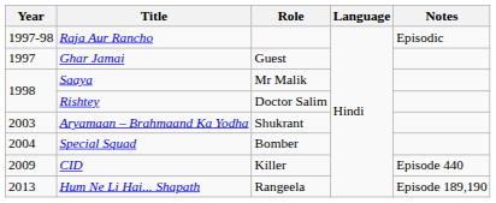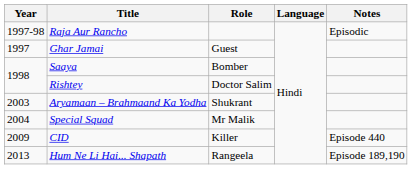 <table class="wikitable">
 <tr>
 <th>Year</th>
 <th>Title</th>
 <th>Role</th>
 <th>Language</th>
 <th>Notes</th>
 </tr>
 <tr>
 <td>1997-98</td>
 <td><em><a href='#'>Raja Aur Rancho</a></em></td>
 <td></td>
 <td rowspan="8">Hindi</td>
 <td>Episodic</td>
 </tr>
 <tr>
 <td>1997</td>
 <td><em><a href='#'>Ghar Jamai</a></em></td>
 <td>Guest</td>
 <td></td>
 </tr>
 <tr>
 <td rowspan="2">1998</td>
 <td><em><a href='#'>Saaya</a></em></td>
-<td>Mr Malik</td>
+<td>Bomber</td>
 <td></td>
 </tr>
 <tr>
 <td><em><a href='#'>Rishtey</a></em></td>
 <td>Doctor Salim</td>
 <td></td>
 </tr>
 <tr>
 <td>2003</td>
 <td><em><a href='#'>Aryamaan – Brahmaand Ka Yodha</a></em></td>
 <td>Shukrant</td>
 <td></td>
 </tr>
 <tr>
 <td>2004</td>
 <td><em><a href='#'>Special Squad</a></em></td>
-<td>Bomber</td>
+<td>Mr Malik</td>
 <td></td>
 </tr>
 <tr>
 <td>2009</td>
 <td><em><a href='#'>CID</a></em></td>
 <td>Killer</td>
 <td>Episode 440</td>
 </tr>
 <tr>
 <td>2013</td>
 <td><em><a href='#'>Hum Ne Li Hai... Shapath</a></em></td>
 <td>Rangeela</td>
 <td>Episode 189,190</td>
 </tr>
 </table>
